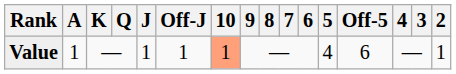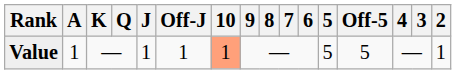 <table class="wikitable">
 <tr>
 <th>Rank</th>
 <th>A</th>
 <th>K</th>
 <th>Q</th>
 <th>J</th>
 <th>Off-J</th>
 <th>10</th>
 <th>9</th>
 <th>8</th>
 <th>7</th>
 <th>6</th>
 <th>5</th>
 <th>Off-5</th>
 <th>4</th>
 <th>3</th>
 <th>2</th>
 </tr>
 <tr align="center">
 <td style="background:#efefef;"><strong>Value</strong></td>
 <td>1</td>
 <td colspan=2>—</td>
 <td>1</td>
 <td>1</td>
 <td style="background: lightsalmon;">1</td>
 <td colspan=4>—</td>
-<td>4</td>
-<td>6</td>
+<td>5</td>
+<td>5</td>
 <td colspan=2>—</td>
 <td>1</td>
 </tr>
 </table>
